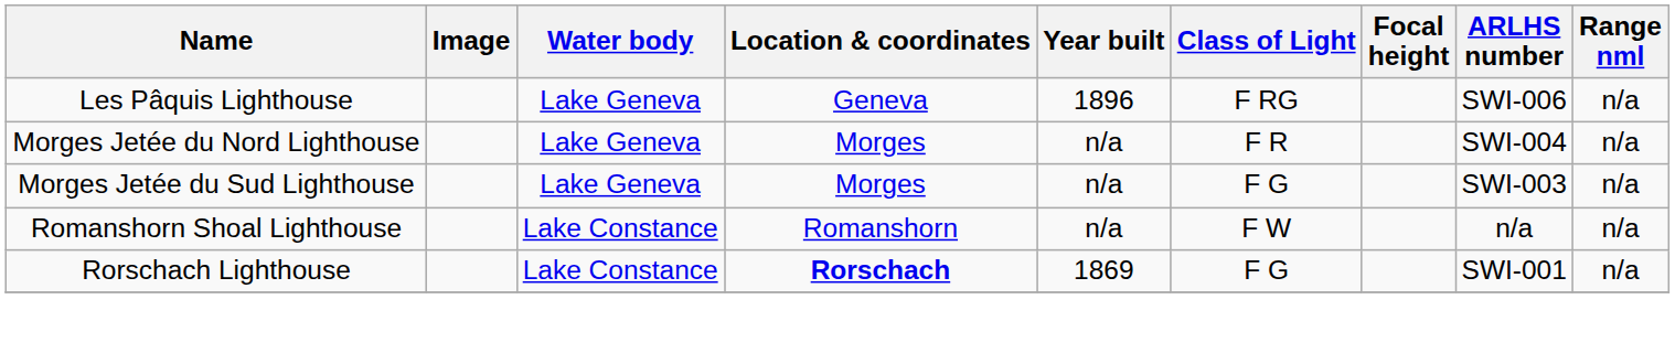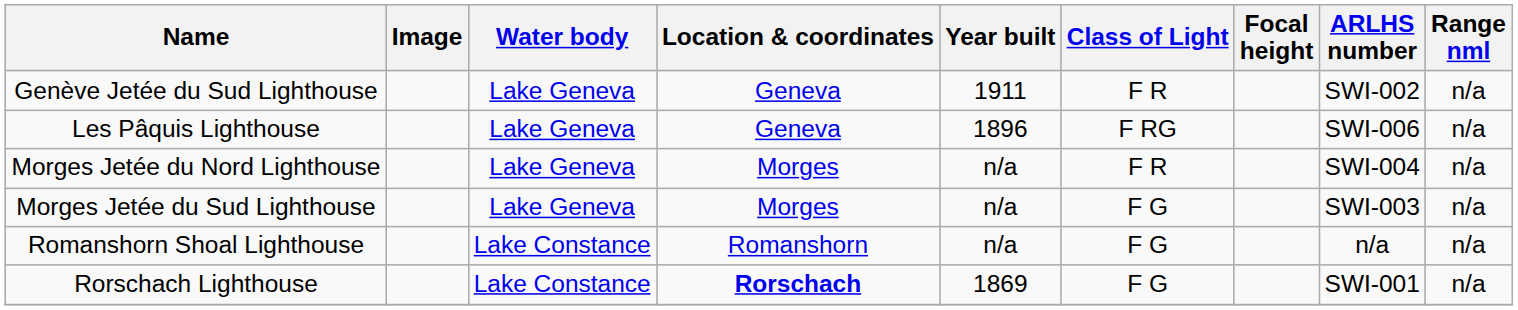 <table class="wikitable sortable" style="margin:auto;text-align:center">
 <tr>
 <th>Name</th>
 <th class="unsortable">Image</th>
 <th><a href='#'>Water body</a></th>
 <th>Location & coordinates</th>
 <th>Year built</th>
 <th><a href='#'>Class of Light</a></th>
 <th>Focal<br>height</th>
 <th><a href='#'>ARLHS</a><br>number</th>
 <th>Range<br><a href='#'>nml</a></th>
+</tr>
+<tr>
+<td>Genève Jetée du Sud Lighthouse</td>
+<td></td>
+<td><a href='#'>Lake Geneva</a></td>
+<td><a href='#'>Geneva</a><br></td>
+<td>1911</td>
+<td>F R</td>
+<td></td>
+<td>SWI-002</td>
+<td>n/a</td>
 </tr>
 <tr>
 <td>Les Pâquis Lighthouse</td>
 <td></td>
 <td><a href='#'>Lake Geneva</a></td>
 <td><a href='#'>Geneva</a><br></td>
 <td>1896</td>
 <td>F RG</td>
 <td></td>
 <td>SWI-006</td>
 <td>n/a</td>
 </tr>
 <tr>
 <td>Morges Jetée du Nord Lighthouse</td>
 <td></td>
 <td><a href='#'>Lake Geneva</a></td>
 <td><a href='#'>Morges</a><br></td>
 <td>n/a</td>
 <td>F R</td>
 <td></td>
 <td>SWI-004</td>
 <td>n/a</td>
 </tr>
 <tr>
 <td>Morges Jetée du Sud Lighthouse</td>
 <td></td>
 <td><a href='#'>Lake Geneva</a></td>
 <td><a href='#'>Morges</a><br></td>
 <td>n/a</td>
 <td>F G</td>
 <td></td>
 <td>SWI-003</td>
 <td>n/a</td>
 </tr>
 <tr>
 <td>Romanshorn Shoal Lighthouse</td>
 <td></td>
 <td><a href='#'>Lake Constance</a></td>
 <td><a href='#'>Romanshorn</a><br></td>
 <td>n/a</td>
-<td>F W</td>
+<td>F G</td>
 <td></td>
 <td>n/a</td>
 <td>n/a</td>
 </tr>
 <tr>
 <td>Rorschach Lighthouse</td>
 <td></td>
 <td><a href='#'>Lake Constance</a></td>
 <td><strong><a href='#'>Rorschach</a><br></strong></td>
 <td>1869</td>
 <td>F G</td>
 <td></td>
 <td>SWI-001</td>
 <td>n/a</td>
 </tr>
 <tr>
 </tr>
 </table>
